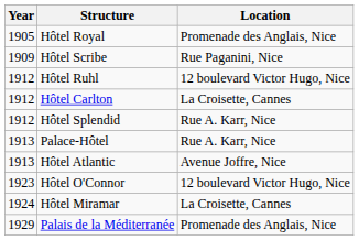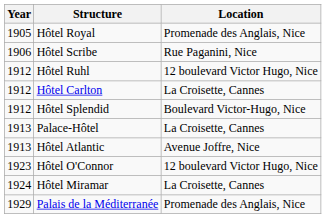 <table class=wikitable>
 <tr>
 <th>Year</th>
 <th>Structure</th>
 <th>Location</th>
 </tr>
 <tr>
 <td>1905</td>
 <td>Hôtel Royal</td>
 <td>Promenade des Anglais, Nice</td>
 </tr>
 <tr>
-<td>1909</td>
+<td>1906</td>
 <td>Hôtel Scribe</td>
 <td>Rue Paganini, Nice</td>
 </tr>
 <tr>
 <td>1912</td>
 <td>Hôtel Ruhl</td>
 <td>12 boulevard Victor Hugo, Nice</td>
 </tr>
 <tr>
 <td>1912</td>
 <td><a href='#'>Hôtel Carlton</a></td>
 <td>La Croisette, Cannes</td>
 </tr>
 <tr>
 <td>1912</td>
 <td>Hôtel Splendid</td>
-<td>Rue A. Karr, Nice</td>
+<td>Boulevard Victor-Hugo, Nice</td>
 </tr>
 <tr>
 <td>1913</td>
 <td>Palace-Hôtel</td>
-<td>Rue A. Karr, Nice</td>
+<td>La Croisette, Cannes</td>
 </tr>
 <tr>
 <td>1913</td>
 <td>Hôtel Atlantic</td>
 <td>Avenue Joffre, Nice</td>
 </tr>
 <tr>
 <td>1923</td>
 <td>Hôtel O'Connor</td>
 <td>12 boulevard Victor Hugo, Nice</td>
 </tr>
 <tr>
 <td>1924</td>
 <td>Hôtel Miramar</td>
 <td>La Croisette, Cannes</td>
 </tr>
 <tr>
 <td>1929</td>
 <td><a href='#'>Palais de la Méditerranée</a></td>
 <td>Promenade des Anglais, Nice</td>
 </tr>
 </table>
